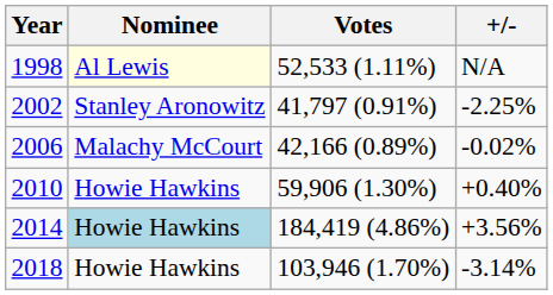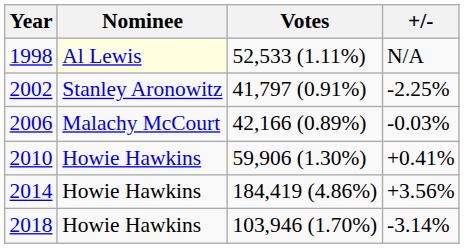 <table class="wikitable">
 <tr>
 <th>Year</th>
 <th>Nominee</th>
 <th>Votes</th>
 <th>+/-</th>
 </tr>
 <tr>
 <td><a href='#'>1998</a></td>
 <td style="background: lightyellow;"><a href='#'>Al Lewis</a></td>
 <td>52,533 (1.11%)</td>
 <td>N/A</td>
 </tr>
 <tr>
 <td><a href='#'>2002</a></td>
 <td><a href='#'>Stanley Aronowitz</a></td>
 <td>41,797 (0.91%)</td>
 <td>-2.25%</td>
 </tr>
 <tr>
 <td><a href='#'>2006</a></td>
 <td><a href='#'>Malachy McCourt</a></td>
 <td>42,166 (0.89%)</td>
-<td>-0.02%</td>
+<td>-0.03%</td>
 </tr>
 <tr>
 <td><a href='#'>2010</a></td>
 <td><a href='#'>Howie Hawkins</a></td>
 <td>59,906 (1.30%)</td>
-<td>+0.40%</td>
+<td>+0.41%</td>
 </tr>
 <tr>
 <td><a href='#'>2014</a></td>
-<td style="background: lightblue;">Howie Hawkins</td>
+<td>Howie Hawkins</td>
 <td>184,419 (4.86%)</td>
 <td>+3.56%</td>
 </tr>
 <tr>
 <td><a href='#'>2018</a></td>
 <td>Howie Hawkins</td>
 <td>103,946 (1.70%)</td>
 <td>-3.14%</td>
 </tr>
 </table>
